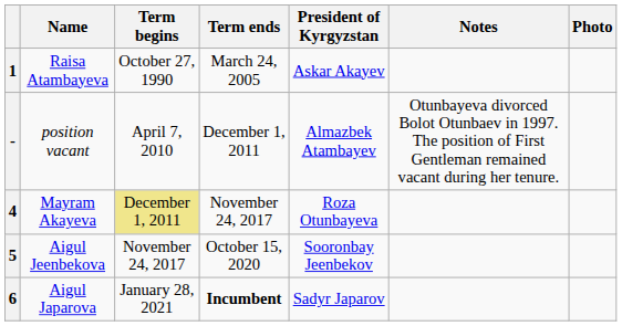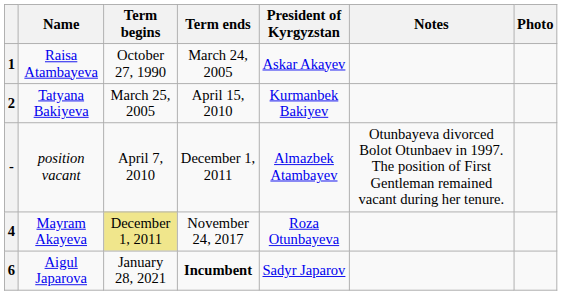 <table class="wikitable" style="text-align:center">
 <tr>
 <th></th>
 <th>Name</th>
 <th>Term begins</th>
 <th>Term ends</th>
 <th>President of Kyrgyzstan</th>
 <th>Notes</th>
 <th>Photo</th>
 </tr>
 <tr>
 <th><strong>1</strong></th>
 <td><a href='#'>Raisa Atambayeva</a></td>
 <td>October 27, 1990</td>
 <td>March 24, 2005</td>
 <td><a href='#'>Askar Akayev</a></td>
+<td></td>
+<td></td>
+</tr>
+<tr>
+<th><strong>2</strong></th>
+<td><a href='#'>Tatyana Bakiyeva</a></td>
+<td>March 25, 2005</td>
+<td>April 15, 2010</td>
+<td><a href='#'>Kurmanbek Bakiyev</a></td>
 <td></td>
 <td></td>
 </tr>
 <tr>
 <th><strong>-</strong></th>
 <td><em>position vacant</em></td>
 <td>April 7, 2010</td>
 <td>December 1, 2011</td>
 <td><a href='#'>Almazbek Atambayev</a></td>
 <td>Otunbayeva divorced Bolot Otunbaev in 1997. The position of First Gentleman remained vacant during her tenure.</td>
 <td></td>
 </tr>
 <tr>
 <th><strong>4</strong></th>
 <td><a href='#'>Mayram Akayeva</a></td>
 <td style="background: khaki;">December 1, 2011</td>
 <td>November 24, 2017</td>
 <td><a href='#'>Roza Otunbayeva</a></td>
 <td></td>
 <td></td>
 </tr>
 <tr>
-<th><strong>5</strong></th>
-<td><a href='#'>Aigul Jeenbekova</a></td>
-<td>November 24, 2017</td>
-<td>October 15, 2020</td>
-<td><a href='#'>Sooronbay Jeenbekov</a></td>
-<td></td>
-<td></td>
-</tr>
-<tr>
 <th><strong>6</strong></th>
 <td><a href='#'>Aigul Japarova</a></td>
 <td>January 28, 2021</td>
 <td><strong>Incumbent</strong></td>
 <td><a href='#'>Sadyr Japarov</a></td>
 <td></td>
 <td></td>
 </tr>
 </table>
